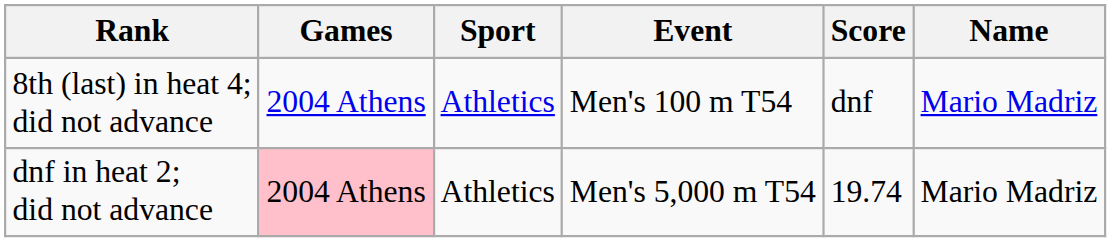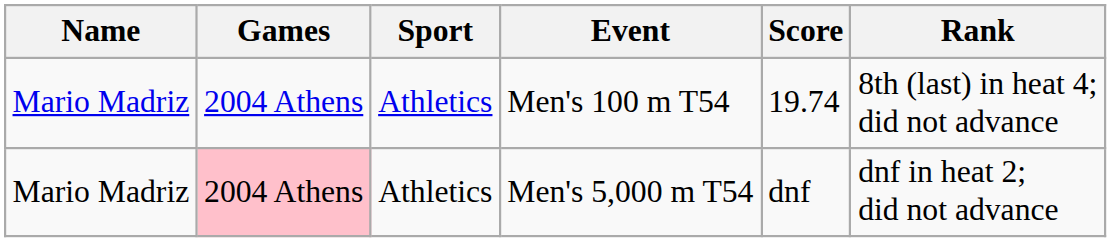 <table class="wikitable sortable" style="font-size:90%">
 <tr>
-<th>Rank</th>
+<th>Name</th>
 <th>Games</th>
 <th>Sport</th>
 <th>Event</th>
 <th>Score</th>
-<th>Name</th>
+<th>Rank</th>
 </tr>
 <tr>
-<td>8th (last) in heat 4;<br> did not advance</td>
+<td><a href='#'>Mario Madriz</a></td>
 <td><a href='#'>2004 Athens</a></td>
 <td><a href='#'>Athletics</a></td>
 <td>Men's 100 m T54</td>
-<td>dnf</td>
-<td><a href='#'>Mario Madriz</a></td>
+<td>19.74</td>
+<td>8th (last) in heat 4;<br> did not advance</td>
 </tr>
 <tr>
-<td>dnf in heat 2;<br> did not advance</td>
+<td>Mario Madriz</td>
 <td style="background: pink;">2004 Athens</td>
 <td>Athletics</td>
 <td>Men's 5,000 m T54</td>
-<td>19.74</td>
-<td>Mario Madriz</td>
+<td>dnf</td>
+<td>dnf in heat 2;<br> did not advance</td>
 </tr>
 </table>
